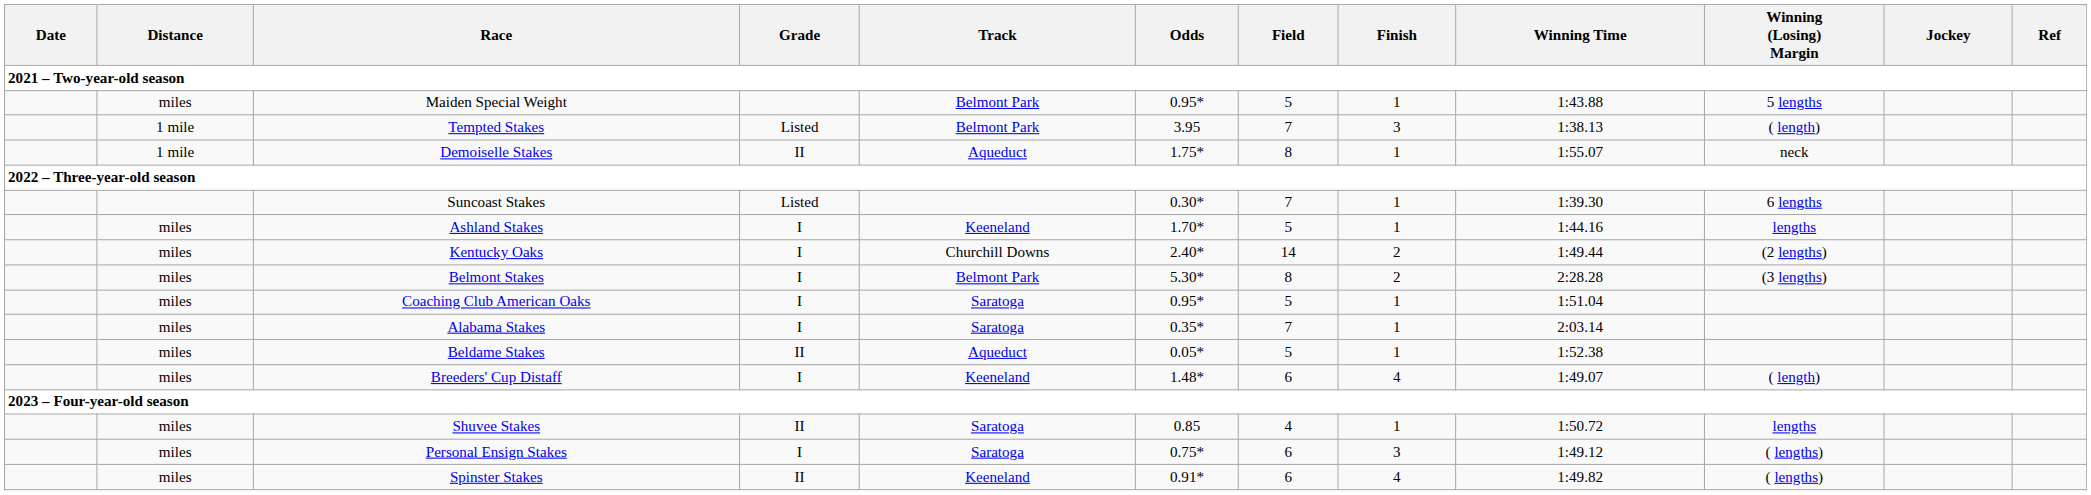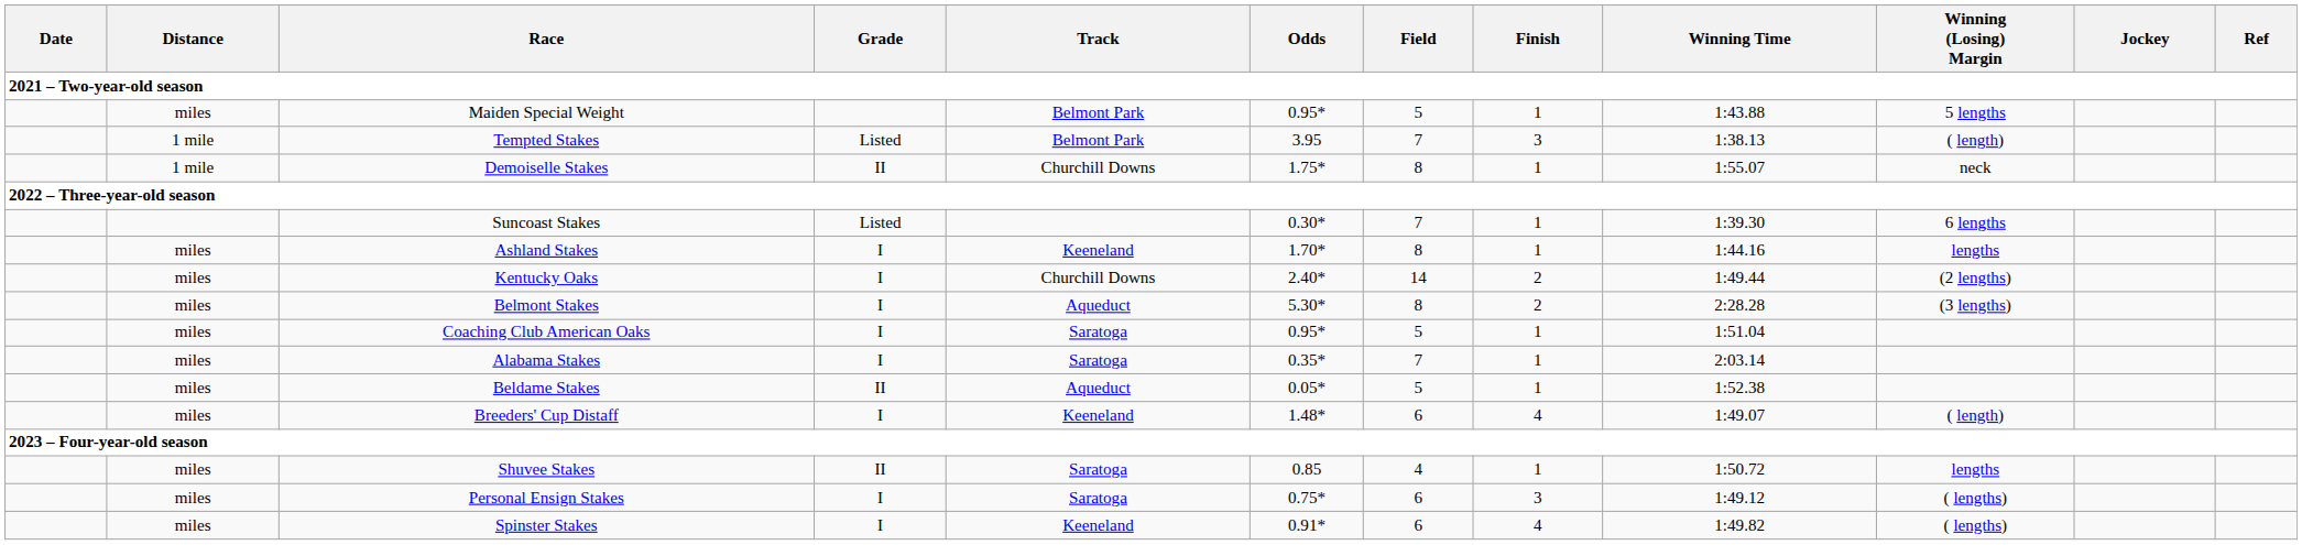 <table class = "wikitable sortable" style="text-align:center; width:100%; font-size:90%">
 <tr>
 <th scope="col">Date</th>
 <th scope="col">Distance</th>
 <th scope="col">Race</th>
 <th scope="col">Grade</th>
 <th scope="col">Track</th>
 <th scope="col">Odds</th>
 <th scope="col">Field</th>
 <th scope="col">Finish</th>
 <th scope="col">Winning Time</th>
 <th scope="col">Winning<br>(Losing)<br>Margin</th>
 <th scope="col">Jockey</th>
 <th scope="col" class="unsortable">Ref</th>
 </tr>
 <tr style="background-color:white">
 <td align="left" colspan=12><strong>2021 – Two-year-old season</strong></td>
 </tr>
 <tr>
 <td></td>
 <td>  miles</td>
 <td>Maiden Special Weight</td>
 <td></td>
 <td><a href='#'>Belmont Park</a></td>
 <td>0.95*</td>
 <td>5</td>
 <td>1</td>
 <td>1:43.88</td>
 <td>5 <a href='#'>lengths</a></td>
 <td></td>
 <td></td>
 </tr>
 <tr>
 <td></td>
 <td> 1 mile</td>
 <td><a href='#'>Tempted Stakes</a></td>
 <td> Listed</td>
 <td><a href='#'>Belmont Park</a></td>
 <td>3.95</td>
 <td>7</td>
 <td>3</td>
 <td>1:38.13</td>
 <td>( <a href='#'>length</a>)</td>
 <td></td>
 <td></td>
 </tr>
 <tr>
 <td></td>
 <td> 1 mile</td>
 <td><a href='#'>Demoiselle Stakes</a></td>
 <td> II</td>
-<td><a href='#'>Aqueduct</a></td>
+<td>Churchill Downs</td>
 <td>1.75*</td>
 <td>8</td>
 <td>1</td>
 <td>1:55.07</td>
 <td>neck</td>
 <td></td>
 <td></td>
 </tr>
 <tr style="background-color:white">
 <td align="left" colspan=12><strong>2022 – Three-year-old season</strong></td>
 </tr>
 <tr>
 <td></td>
 <td> <small></small></td>
 <td>Suncoast Stakes</td>
 <td> Listed</td>
 <td></td>
 <td>0.30*</td>
 <td>7</td>
 <td>1</td>
 <td>1:39.30</td>
 <td>6 <a href='#'>lengths</a></td>
 <td></td>
 <td></td>
 </tr>
 <tr>
 <td></td>
 <td>  miles</td>
 <td><a href='#'>Ashland Stakes</a></td>
 <td>I</td>
 <td><a href='#'>Keeneland</a></td>
 <td>1.70*</td>
-<td>5</td>
+<td>8</td>
 <td>1</td>
 <td>1:44.16</td>
 <td> <a href='#'>lengths</a></td>
 <td></td>
 <td></td>
 </tr>
 <tr>
 <td></td>
 <td>  miles</td>
 <td><a href='#'>Kentucky Oaks</a></td>
 <td>I</td>
 <td>Churchill Downs</td>
 <td>2.40*</td>
 <td>14</td>
 <td>2</td>
 <td>1:49.44</td>
 <td>(2 <a href='#'>lengths</a>)</td>
 <td></td>
 <td></td>
 </tr>
 <tr>
 <td></td>
 <td>  miles</td>
 <td><a href='#'>Belmont Stakes</a></td>
 <td>I</td>
-<td><a href='#'>Belmont Park</a></td>
+<td><a href='#'>Aqueduct</a></td>
 <td>5.30*</td>
 <td>8</td>
 <td>2</td>
 <td>2:28.28</td>
 <td> (3 <a href='#'>lengths</a>)</td>
 <td></td>
 <td></td>
 </tr>
 <tr>
 <td></td>
 <td>  miles</td>
 <td><a href='#'>Coaching Club American Oaks</a></td>
 <td>I</td>
 <td><a href='#'>Saratoga</a></td>
 <td>0.95*</td>
 <td>5</td>
 <td>1</td>
 <td>1:51.04</td>
 <td></td>
 <td></td>
 <td></td>
 </tr>
 <tr>
 <td></td>
 <td>  miles</td>
 <td><a href='#'>Alabama Stakes</a></td>
 <td>I</td>
 <td><a href='#'>Saratoga</a></td>
 <td>0.35*</td>
 <td>7</td>
 <td>1</td>
 <td>2:03.14</td>
 <td></td>
 <td></td>
 <td></td>
 </tr>
 <tr>
 <td></td>
 <td>  miles</td>
 <td><a href='#'>Beldame Stakes</a></td>
 <td>II</td>
 <td><a href='#'>Aqueduct</a></td>
 <td>0.05*</td>
 <td>5</td>
 <td>1</td>
 <td>1:52.38</td>
 <td></td>
 <td></td>
 <td></td>
 </tr>
 <tr>
 <td></td>
 <td> miles</td>
 <td><a href='#'>Breeders' Cup Distaff</a></td>
 <td>I</td>
 <td><a href='#'>Keeneland</a></td>
 <td>1.48*</td>
 <td>6</td>
 <td>4</td>
 <td>1:49.07</td>
 <td>( <a href='#'>length</a>)</td>
 <td></td>
 <td></td>
 </tr>
 <tr style="background-color:white">
 <td align="left" colspan=12><strong>2023 – Four-year-old season</strong></td>
 </tr>
 <tr>
 <td></td>
 <td>  miles</td>
 <td><a href='#'>Shuvee Stakes</a></td>
 <td>II</td>
 <td><a href='#'>Saratoga</a></td>
 <td>0.85</td>
 <td>4</td>
 <td>1</td>
 <td>1:50.72</td>
 <td> <a href='#'>lengths</a></td>
 <td></td>
 <td></td>
 </tr>
 <tr>
 <td></td>
 <td>  miles</td>
 <td><a href='#'>Personal Ensign Stakes</a></td>
 <td>I</td>
 <td><a href='#'>Saratoga</a></td>
 <td>0.75*</td>
 <td>6</td>
 <td>3</td>
 <td>1:49.12</td>
 <td>( <a href='#'>lengths</a>)</td>
 <td></td>
 <td></td>
 </tr>
 <tr>
 <td></td>
 <td> miles</td>
 <td><a href='#'>Spinster Stakes</a></td>
-<td>II</td>
+<td>I</td>
 <td><a href='#'>Keeneland</a></td>
 <td>0.91*</td>
 <td>6</td>
 <td>4</td>
 <td>1:49.82</td>
 <td> ( <a href='#'>lengths</a>)</td>
 <td></td>
 <td></td>
 </tr>
 </table>
